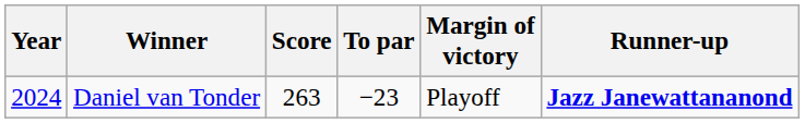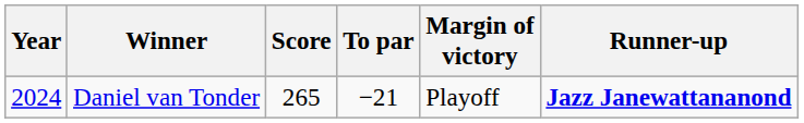 <table class="wikitable" style="font-size:95%">
 <tr>
 <th>Year</th>
 <th>Winner</th>
 <th>Score</th>
 <th>To par</th>
 <th>Margin of<br>victory</th>
 <th>Runner-up</th>
 </tr>
 <tr>
 <td><a href='#'>2024</a></td>
 <td> <a href='#'>Daniel van Tonder</a></td>
-<td align=center>263</td>
-<td align=center>−23</td>
+<td align=center>265</td>
+<td align=center>−21</td>
 <td>Playoff</td>
 <td><strong> <a href='#'>Jazz Janewattananond</a></strong></td>
 </tr>
 </table>
